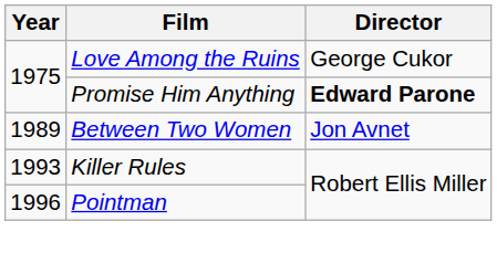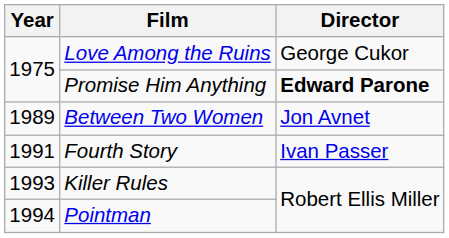 <table class="wikitable">
 <tr>
 <th>Year</th>
 <th>Film</th>
 <th>Director</th>
 </tr>
 <tr>
 <td rowspan=2>1975</td>
 <td><em><a href='#'>Love Among the Ruins</a></em></td>
 <td>George Cukor</td>
 </tr>
 <tr>
 <td><em>Promise Him Anything</em></td>
 <td><strong>Edward Parone</strong></td>
 </tr>
 <tr>
 <td>1989</td>
 <td><em><a href='#'>Between Two Women</a></em></td>
 <td><a href='#'>Jon Avnet</a></td>
 </tr>
 <tr>
+<td>1991</td>
+<td><em>Fourth Story</em></td>
+<td><a href='#'>Ivan Passer</a></td>
+</tr>
+<tr>
 <td>1993</td>
 <td><em>Killer Rules</em></td>
 <td rowspan=2>Robert Ellis Miller</td>
 </tr>
 <tr>
-<td>1996</td>
+<td>1994</td>
 <td><em><a href='#'>Pointman</a></em></td>
 </tr>
 </table>
